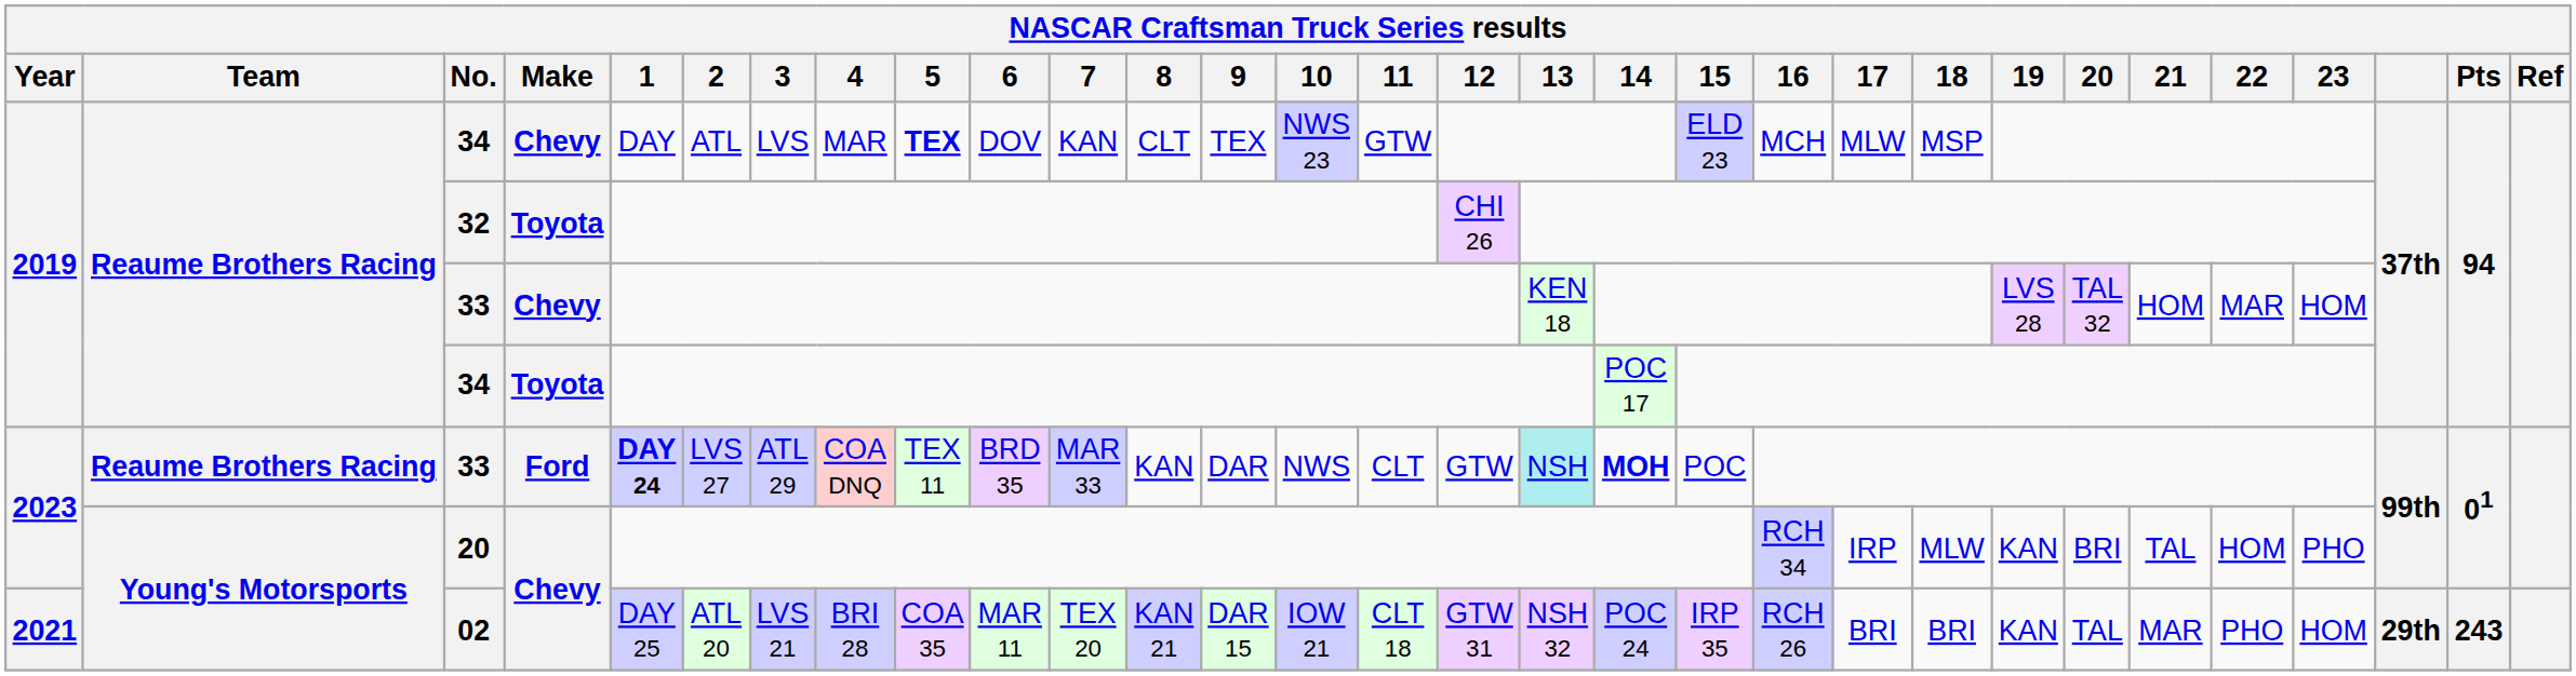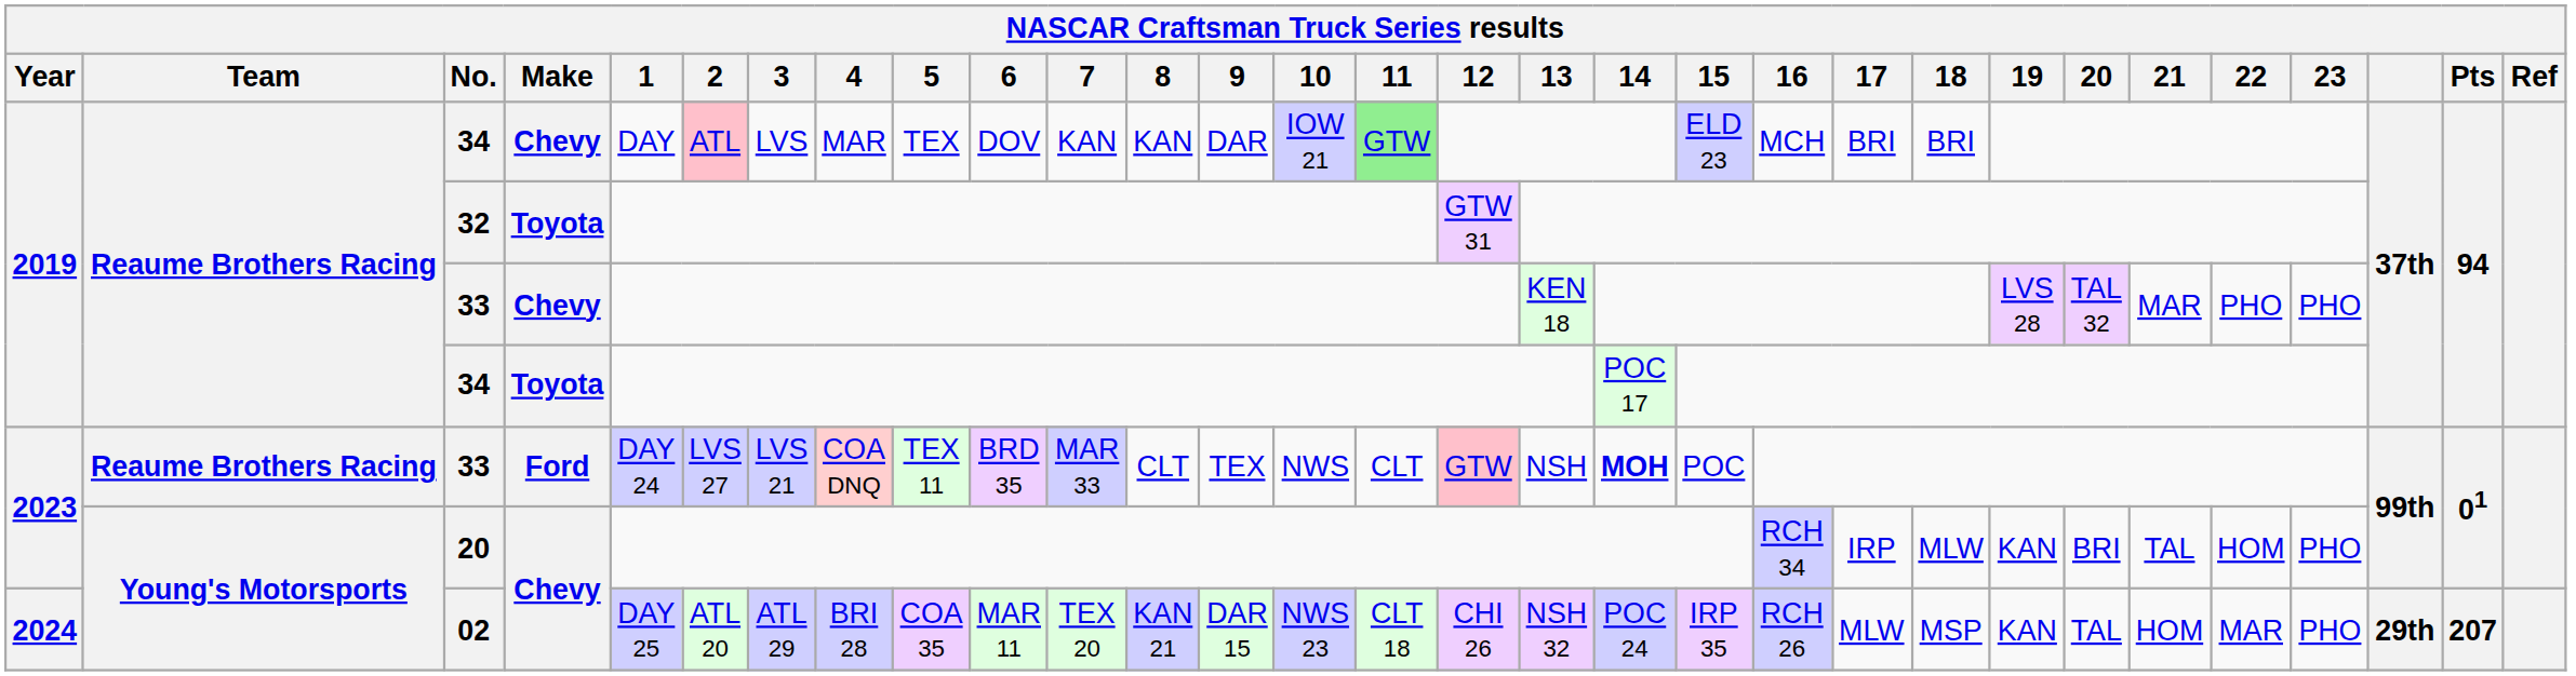 <table class="wikitable" style="text-align:center; font-size:75%">
 <tr>
 <th colspan=45><a href='#'>NASCAR Craftsman Truck Series</a> results</th>
 </tr>
 <tr>
 <th>Year</th>
 <th>Team</th>
 <th>No.</th>
 <th>Make</th>
 <th>1</th>
 <th>2</th>
 <th>3</th>
 <th>4</th>
 <th>5</th>
 <th>6</th>
 <th>7</th>
 <th>8</th>
 <th>9</th>
 <th>10</th>
 <th>11</th>
 <th>12</th>
 <th>13</th>
 <th>14</th>
 <th>15</th>
 <th>16</th>
 <th>17</th>
 <th>18</th>
 <th>19</th>
 <th>20</th>
 <th>21</th>
 <th>22</th>
 <th>23</th>
 <th></th>
 <th>Pts</th>
 <th>Ref</th>
 </tr>
 <tr>
 <th rowspan=4><a href='#'>2019</a></th>
 <th rowspan=4><a href='#'>Reaume Brothers Racing</a></th>
 <th>34</th>
 <th><a href='#'>Chevy</a></th>
 <td><a href='#'>DAY</a></td>
-<td><a href='#'>ATL</a></td>
+<td style="background: pink;"><a href='#'>ATL</a></td>
 <td><a href='#'>LVS</a></td>
 <td><a href='#'>MAR</a></td>
-<td><strong><a href='#'>TEX</a></strong></td>
+<td><a href='#'>TEX</a></td>
 <td><a href='#'>DOV</a></td>
 <td><a href='#'>KAN</a></td>
-<td><a href='#'>CLT</a></td>
-<td><a href='#'>TEX</a></td>
-<td style="background:#CFCFFF;"><a href='#'>NWS</a><br><small>23</small></td>
-<td><a href='#'>GTW</a></td>
+<td><a href='#'>KAN</a></td>
+<td><a href='#'>DAR</a></td>
+<td style="background:#CFCFFF;"><a href='#'>IOW</a><br><small>21</small></td>
+<td style="background: lightgreen;"><a href='#'>GTW</a></td>
 <td colspan=3></td>
 <td style="background:#CFCFFF;"><a href='#'>ELD</a><br><small>23</small></td>
 <td><a href='#'>MCH</a></td>
-<td><a href='#'>MLW</a></td>
-<td><a href='#'>MSP</a></td>
+<td><a href='#'>BRI</a></td>
+<td><a href='#'>BRI</a></td>
 <td colspan=5></td>
 <th rowspan=4>37th</th>
 <th rowspan=4>94</th>
 <th rowspan=4></th>
 </tr>
 <tr>
 <th>32</th>
 <th><a href='#'>Toyota</a></th>
 <td colspan=11></td>
-<td style="background:#EFCFFF;"><a href='#'>CHI</a><br><small>26</small></td>
+<td style="background:#EFCFFF;"><a href='#'>GTW</a><br><small>31</small></td>
 <td colspan=11></td>
 </tr>
 <tr>
 <th>33</th>
 <th><a href='#'>Chevy</a></th>
 <td colspan=12></td>
 <td style="background:#DFFFDF;"><a href='#'>KEN</a><br><small>18</small></td>
 <td colspan=5></td>
 <td style="background:#EFCFFF;"><a href='#'>LVS</a><br><small>28</small></td>
 <td style="background:#EFCFFF;"><a href='#'>TAL</a><br><small>32</small></td>
-<td><a href='#'>HOM</a></td>
 <td><a href='#'>MAR</a></td>
-<td><a href='#'>HOM</a></td>
+<td><a href='#'>PHO</a></td>
+<td><a href='#'>PHO</a></td>
 </tr>
 <tr>
 <th>34</th>
 <th><a href='#'>Toyota</a></th>
 <td colspan=13></td>
 <td style="background:#DFFFDF;"><a href='#'>POC</a><br><small>17</small></td>
 <td colspan=9></td>
 </tr>
 <tr>
 <th rowspan=2><a href='#'>2023</a></th>
 <th><a href='#'>Reaume Brothers Racing</a></th>
 <th>33</th>
 <th><a href='#'>Ford</a></th>
-<td style="background:#CFCFFF;"><strong><a href='#'>DAY</a><br><small>24</small></strong></td>
+<td style="background:#CFCFFF;"><a href='#'>DAY</a><br><small>24</small></td>
 <td style="background:#CFCFFF;"><a href='#'>LVS</a><br><small>27</small></td>
-<td style="background:#CFCFFF;"><a href='#'>ATL</a><br><small>29</small></td>
+<td style="background:#CFCFFF;"><a href='#'>LVS</a><br><small>21</small></td>
 <td style="background:#FFCFCF;"><a href='#'>COA</a><br><small>DNQ</small></td>
 <td style="background:#DFFFDF;"><a href='#'>TEX</a><br><small>11</small></td>
 <td style="background:#EFCFFF;"><a href='#'>BRD</a><br><small>35</small></td>
 <td style="background:#CFCFFF;"><a href='#'>MAR</a><br><small>33</small></td>
-<td><a href='#'>KAN</a></td>
-<td><a href='#'>DAR</a></td>
+<td><a href='#'>CLT</a></td>
+<td><a href='#'>TEX</a></td>
 <td><a href='#'>NWS</a></td>
 <td><a href='#'>CLT</a></td>
-<td><a href='#'>GTW</a></td>
-<td style="background: paleturquoise;"><a href='#'>NSH</a></td>
+<td style="background: pink;"><a href='#'>GTW</a></td>
+<td><a href='#'>NSH</a></td>
 <td><strong><a href='#'>MOH</a></strong></td>
 <td><a href='#'>POC</a></td>
 <td colspan=8></td>
 <th rowspan=2>99th</th>
 <th rowspan=2>0<sup>1</sup></th>
 <th rowspan=2></th>
 </tr>
 <tr>
 <th rowspan=2><a href='#'>Young's Motorsports</a></th>
 <th>20</th>
 <th rowspan=2><a href='#'>Chevy</a></th>
 <td colspan=15></td>
 <td style="background:#CFCFFF;"><a href='#'>RCH</a><br><small>34</small></td>
 <td><a href='#'>IRP</a></td>
 <td><a href='#'>MLW</a></td>
 <td><a href='#'>KAN</a></td>
 <td><a href='#'>BRI</a></td>
 <td><a href='#'>TAL</a></td>
 <td><a href='#'>HOM</a></td>
 <td><a href='#'>PHO</a></td>
 </tr>
 <tr>
-<th><a href='#'>2021</a></th>
+<th><a href='#'>2024</a></th>
 <th>02</th>
 <td style="background:#CFCFFF;"><a href='#'>DAY</a><br><small>25</small></td>
 <td style="background:#DFFFDF;"><a href='#'>ATL</a><br><small>20</small></td>
-<td style="background:#CFCFFF;"><a href='#'>LVS</a><br><small>21</small></td>
+<td style="background:#CFCFFF;"><a href='#'>ATL</a><br><small>29</small></td>
 <td style="background:#CFCFFF;"><a href='#'>BRI</a><br><small>28</small></td>
 <td style="background:#EFCFFF;"><a href='#'>COA</a><br><small>35</small></td>
 <td style="background:#DFFFDF;"><a href='#'>MAR</a><br><small>11</small></td>
 <td style="background:#DFFFDF;"><a href='#'>TEX</a><br><small>20</small></td>
 <td style="background:#CFCFFF;"><a href='#'>KAN</a><br><small>21</small></td>
 <td style="background:#DFFFDF;"><a href='#'>DAR</a><br><small>15</small></td>
-<td style="background:#CFCFFF;"><a href='#'>IOW</a><br><small>21</small></td>
+<td style="background:#CFCFFF;"><a href='#'>NWS</a><br><small>23</small></td>
 <td style="background:#DFFFDF;"><a href='#'>CLT</a><br><small>18</small></td>
-<td style="background:#EFCFFF;"><a href='#'>GTW</a><br><small>31</small></td>
+<td style="background:#EFCFFF;"><a href='#'>CHI</a><br><small>26</small></td>
 <td style="background:#EFCFFF;"><a href='#'>NSH</a><br><small>32</small></td>
 <td style="background:#CFCFFF;"><a href='#'>POC</a><br><small>24</small></td>
 <td style="background:#EFCFFF;"><a href='#'>IRP</a><br><small>35</small></td>
 <td style="background:#CFCFFF;"><a href='#'>RCH</a><br><small>26</small></td>
-<td><a href='#'>BRI</a></td>
-<td><a href='#'>BRI</a></td>
+<td><a href='#'>MLW</a></td>
+<td><a href='#'>MSP</a></td>
 <td><a href='#'>KAN</a></td>
 <td><a href='#'>TAL</a></td>
+<td><a href='#'>HOM</a></td>
 <td><a href='#'>MAR</a></td>
 <td><a href='#'>PHO</a></td>
-<td><a href='#'>HOM</a></td>
 <th>29th</th>
-<th>243</th>
+<th>207</th>
 <th></th>
 </tr>
 </table>
